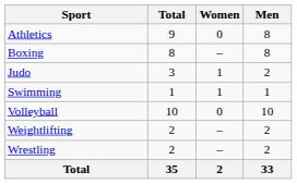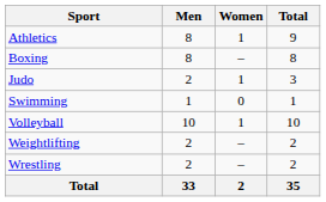 <table class="wikitable sortable" style="text-align:center;">
 <tr>
 <th width=180>Sport</th>
+<th width=55>Men</th>
+<th width=55>Women</th>
 <th width=55>Total</th>
-<th width=55>Women</th>
-<th width=55>Men</th>
 </tr>
 <tr>
 <td align=left><a href='#'>Athletics</a></td>
+<td>8</td>
+<td>1</td>
 <td>9</td>
-<td>0</td>
-<td>8</td>
 </tr>
 <tr>
 <td align=left><a href='#'>Boxing</a></td>
 <td>8</td>
 <td>–</td>
 <td>8</td>
 </tr>
 <tr>
 <td align=left><a href='#'>Judo</a></td>
+<td>2</td>
+<td>1</td>
 <td>3</td>
-<td>1</td>
-<td>2</td>
 </tr>
 <tr>
 <td align=left><a href='#'>Swimming</a></td>
 <td>1</td>
-<td>1</td>
+<td>0</td>
 <td>1</td>
 </tr>
 <tr>
 <td align=left><a href='#'>Volleyball</a></td>
 <td>10</td>
-<td>0</td>
+<td>1</td>
 <td>10</td>
 </tr>
 <tr>
 <td align=left><a href='#'>Weightlifting</a></td>
 <td>2</td>
 <td>–</td>
 <td>2</td>
 </tr>
 <tr>
 <td align=left><a href='#'>Wrestling</a></td>
 <td>2</td>
 <td>–</td>
 <td>2</td>
 </tr>
 <tr>
 <th>Total</th>
+<th>33</th>
+<th>2</th>
 <th>35</th>
-<th>2</th>
-<th>33</th>
 </tr>
 </table>
